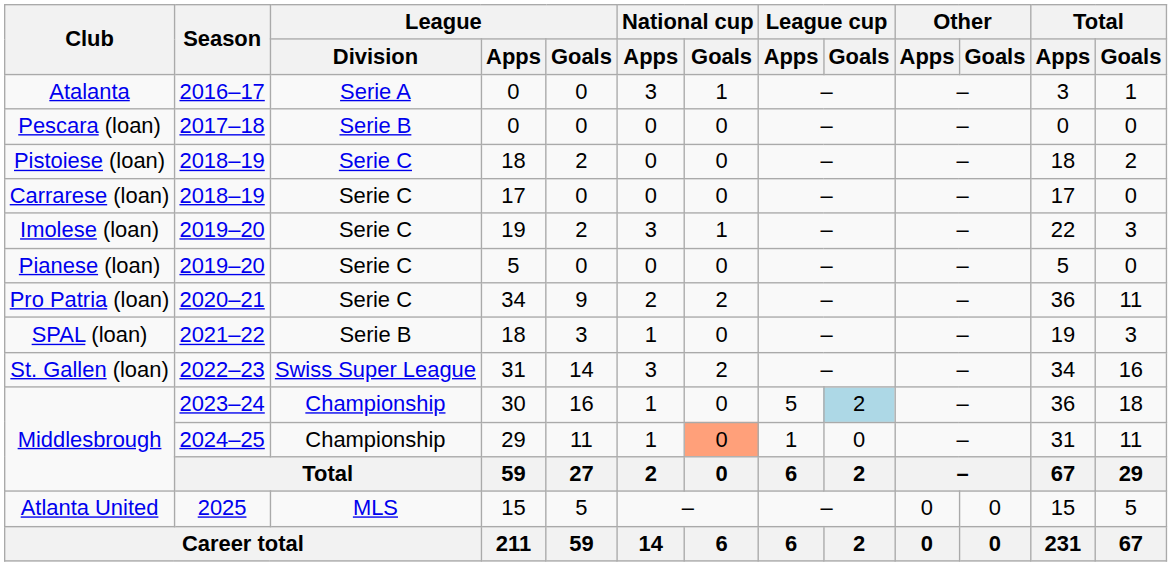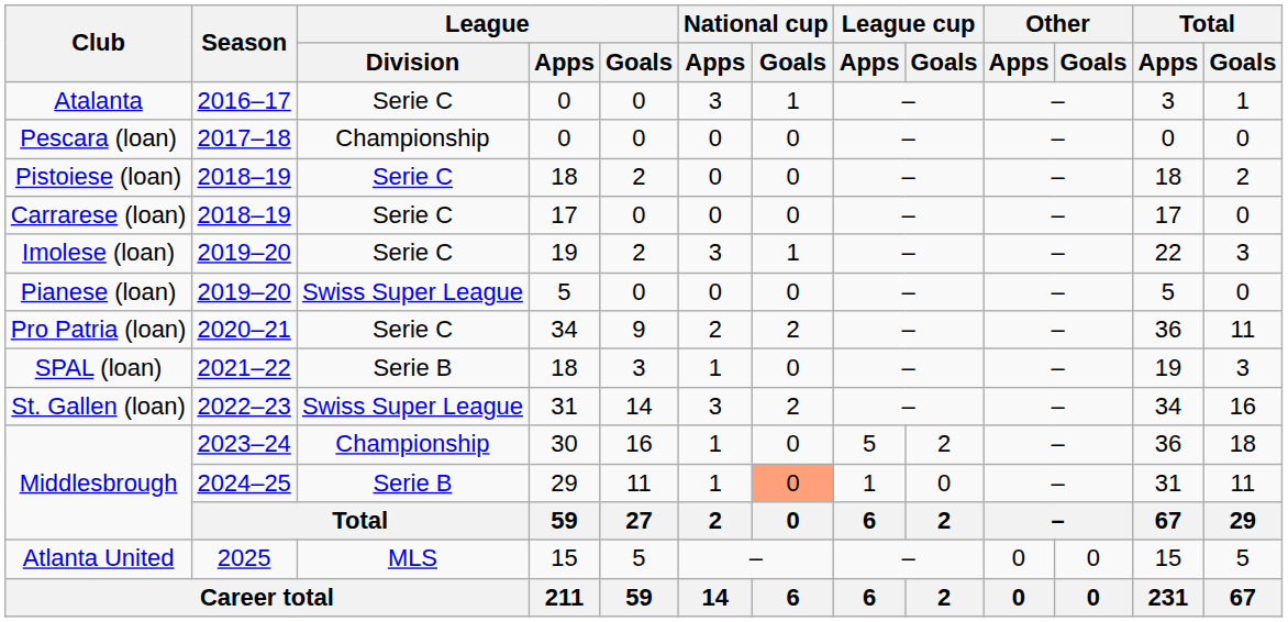 <table class="wikitable" style="text-align:center">
 <tr>
 <th rowspan="2">Club</th>
 <th rowspan="2">Season</th>
 <th colspan="3">League</th>
 <th colspan="2">National cup</th>
 <th colspan="2">League cup</th>
 <th colspan="2">Other</th>
 <th colspan="2">Total</th>
 </tr>
 <tr>
 <th>Division</th>
 <th>Apps</th>
 <th>Goals</th>
 <th>Apps</th>
 <th>Goals</th>
 <th>Apps</th>
 <th>Goals</th>
 <th>Apps</th>
 <th>Goals</th>
 <th>Apps</th>
 <th>Goals</th>
 </tr>
 <tr>
 <td><a href='#'>Atalanta</a></td>
 <td><a href='#'>2016–17</a></td>
-<td><a href='#'>Serie A</a></td>
+<td>Serie C</td>
 <td>0</td>
 <td>0</td>
 <td>3</td>
 <td>1</td>
 <td colspan="2">–</td>
 <td colspan="2">–</td>
 <td>3</td>
 <td>1</td>
 </tr>
 <tr>
 <td><a href='#'>Pescara</a> (loan)</td>
 <td><a href='#'>2017–18</a></td>
-<td><a href='#'>Serie B</a></td>
+<td>Championship</td>
 <td>0</td>
 <td>0</td>
 <td>0</td>
 <td>0</td>
 <td colspan="2">–</td>
 <td colspan="2">–</td>
 <td>0</td>
 <td>0</td>
 </tr>
 <tr>
 <td><a href='#'>Pistoiese</a> (loan)</td>
 <td><a href='#'>2018–19</a></td>
 <td><a href='#'>Serie C</a></td>
 <td>18</td>
 <td>2</td>
 <td>0</td>
 <td>0</td>
 <td colspan="2">–</td>
 <td colspan="2">–</td>
 <td>18</td>
 <td>2</td>
 </tr>
 <tr>
 <td><a href='#'>Carrarese</a> (loan)</td>
 <td><a href='#'>2018–19</a></td>
 <td>Serie C</td>
 <td>17</td>
 <td>0</td>
 <td>0</td>
 <td>0</td>
 <td colspan="2">–</td>
 <td colspan="2">–</td>
 <td>17</td>
 <td>0</td>
 </tr>
 <tr>
 <td><a href='#'>Imolese</a> (loan)</td>
 <td><a href='#'>2019–20</a></td>
 <td>Serie C</td>
 <td>19</td>
 <td>2</td>
 <td>3</td>
 <td>1</td>
 <td colspan="2">–</td>
 <td colspan="2">–</td>
 <td>22</td>
 <td>3</td>
 </tr>
 <tr>
 <td><a href='#'>Pianese</a> (loan)</td>
 <td><a href='#'>2019–20</a></td>
-<td>Serie C</td>
+<td><a href='#'>Swiss Super League</a></td>
 <td>5</td>
 <td>0</td>
 <td>0</td>
 <td>0</td>
 <td colspan="2">–</td>
 <td colspan="2">–</td>
 <td>5</td>
 <td>0</td>
 </tr>
 <tr>
 <td><a href='#'>Pro Patria</a> (loan)</td>
 <td><a href='#'>2020–21</a></td>
 <td>Serie C</td>
 <td>34</td>
 <td>9</td>
 <td>2</td>
 <td>2</td>
 <td colspan="2">–</td>
 <td colspan="2">–</td>
 <td>36</td>
 <td>11</td>
 </tr>
 <tr>
 <td><a href='#'>SPAL</a> (loan)</td>
 <td><a href='#'>2021–22</a></td>
 <td>Serie B</td>
 <td>18</td>
 <td>3</td>
 <td>1</td>
 <td>0</td>
 <td colspan="2">–</td>
 <td colspan="2">–</td>
 <td>19</td>
 <td>3</td>
 </tr>
 <tr>
 <td><a href='#'>St. Gallen</a> (loan)</td>
 <td><a href='#'>2022–23</a></td>
 <td><a href='#'>Swiss Super League</a></td>
 <td>31</td>
 <td>14</td>
 <td>3</td>
 <td>2</td>
 <td colspan="2">–</td>
 <td colspan="2">–</td>
 <td>34</td>
 <td>16</td>
 </tr>
 <tr>
 <td rowspan="3"><a href='#'>Middlesbrough</a></td>
 <td><a href='#'>2023–24</a></td>
 <td><a href='#'>Championship</a></td>
 <td>30</td>
 <td>16</td>
 <td>1</td>
 <td>0</td>
 <td>5</td>
-<td style="background: lightblue;">2</td>
+<td>2</td>
 <td colspan="2">–</td>
 <td>36</td>
 <td>18</td>
 </tr>
 <tr>
 <td><a href='#'>2024–25</a></td>
-<td>Championship</td>
+<td><a href='#'>Serie B</a></td>
 <td>29</td>
 <td>11</td>
 <td>1</td>
 <td style="background: lightsalmon;">0</td>
 <td>1</td>
 <td>0</td>
 <td colspan="2">–</td>
 <td>31</td>
 <td>11</td>
 </tr>
 <tr>
 <th colspan="2">Total</th>
 <th>59</th>
 <th>27</th>
 <th>2</th>
 <th>0</th>
 <th>6</th>
 <th>2</th>
 <th colspan="2">–</th>
 <th>67</th>
 <th>29</th>
 </tr>
 <tr>
 <td><a href='#'>Atlanta United</a></td>
 <td><a href='#'>2025</a></td>
 <td><a href='#'>MLS</a></td>
 <td>15</td>
 <td>5</td>
 <td colspan="2">–</td>
 <td colspan="2">–</td>
 <td>0</td>
 <td>0</td>
 <td>15</td>
 <td>5</td>
 </tr>
 <tr>
 <th colspan="3">Career total</th>
 <th>211</th>
 <th>59</th>
 <th>14</th>
 <th>6</th>
 <th>6</th>
 <th>2</th>
 <th>0</th>
 <th>0</th>
 <th>231</th>
 <th>67</th>
 </tr>
 </table>
